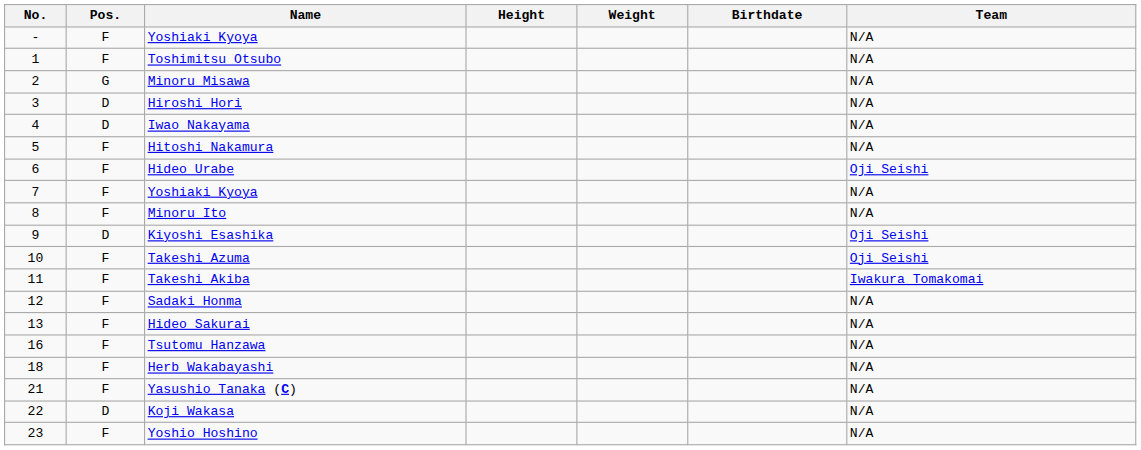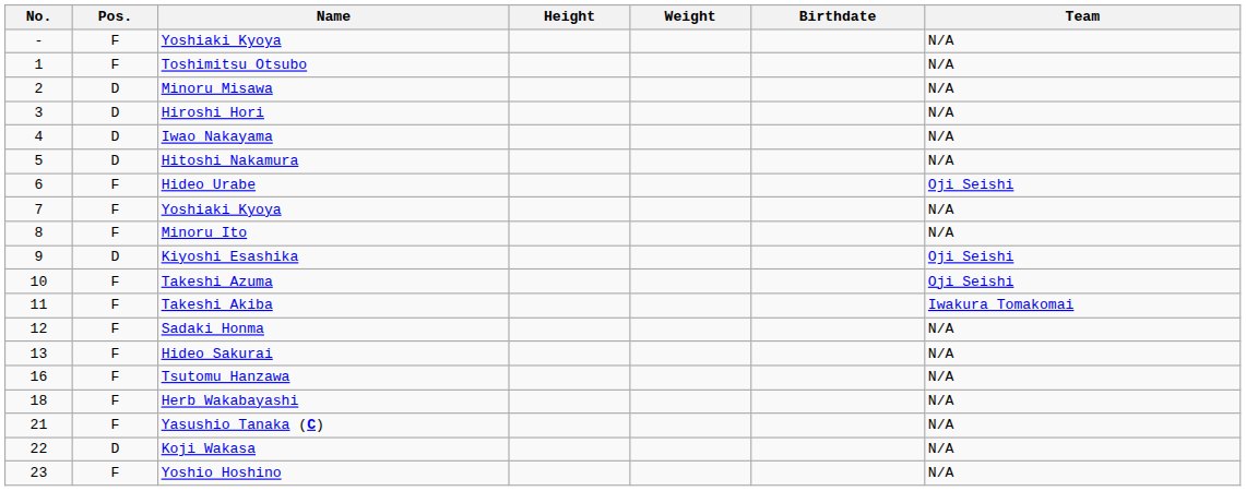 <table class="wikitable sortable" width="80%" style="font-size: 90%; text-align: center;">
 <tr>
 <th>No.</th>
 <th>Pos.</th>
 <th>Name</th>
 <th>Height</th>
 <th>Weight</th>
 <th>Birthdate</th>
 <th>Team</th>
 </tr>
 <tr>
 <td>-</td>
 <td>F</td>
 <td style="text-align:left;"><a href='#'>Yoshiaki Kyoya</a></td>
 <td></td>
 <td></td>
 <td style="text-align:right;"></td>
 <td style="text-align:left;">N/A</td>
 </tr>
 <tr>
 <td>1</td>
 <td>F</td>
 <td style="text-align:left;"><a href='#'>Toshimitsu Otsubo</a></td>
 <td></td>
 <td></td>
 <td style="text-align:right;"></td>
 <td style="text-align:left;">N/A</td>
 </tr>
 <tr>
 <td>2</td>
-<td>G</td>
+<td>D</td>
 <td style="text-align:left;"><a href='#'>Minoru Misawa</a></td>
 <td></td>
 <td></td>
 <td style="text-align:right;"></td>
 <td style="text-align:left;">N/A</td>
 </tr>
 <tr>
 <td>3</td>
 <td>D</td>
 <td style="text-align:left;"><a href='#'>Hiroshi Hori</a></td>
 <td></td>
 <td></td>
 <td style="text-align:right;"></td>
 <td style="text-align:left;">N/A</td>
 </tr>
 <tr>
 <td>4</td>
 <td>D</td>
 <td style="text-align:left;"><a href='#'>Iwao Nakayama</a></td>
 <td></td>
 <td></td>
 <td style="text-align:right;"></td>
 <td style="text-align:left;">N/A</td>
 </tr>
 <tr>
 <td>5</td>
-<td>F</td>
+<td>D</td>
 <td style="text-align:left;"><a href='#'>Hitoshi Nakamura</a></td>
 <td></td>
 <td></td>
 <td style="text-align:right;"></td>
 <td style="text-align:left;">N/A</td>
 </tr>
 <tr>
 <td>6</td>
 <td>F</td>
 <td style="text-align:left;"><a href='#'>Hideo Urabe</a></td>
 <td></td>
 <td></td>
 <td style="text-align:right;"></td>
 <td style="text-align:left;"> <a href='#'>Oji Seishi</a></td>
 </tr>
 <tr>
 <td>7</td>
 <td>F</td>
 <td style="text-align:left;"><a href='#'>Yoshiaki Kyoya</a></td>
 <td></td>
 <td></td>
 <td style="text-align:right;"></td>
 <td style="text-align:left;">N/A</td>
 </tr>
 <tr>
 <td>8</td>
 <td>F</td>
 <td style="text-align:left;"><a href='#'>Minoru Ito</a></td>
 <td></td>
 <td></td>
 <td style="text-align:right;"></td>
 <td style="text-align:left;">N/A</td>
 </tr>
 <tr>
 <td>9</td>
 <td>D</td>
 <td style="text-align:left;"><a href='#'>Kiyoshi Esashika</a></td>
 <td></td>
 <td></td>
 <td style="text-align:right;"></td>
 <td style="text-align:left;"> <a href='#'>Oji Seishi</a></td>
 </tr>
 <tr>
 <td>10</td>
 <td>F</td>
 <td style="text-align:left;"><a href='#'>Takeshi Azuma</a></td>
 <td></td>
 <td></td>
 <td style="text-align:right;"></td>
 <td style="text-align:left;"> <a href='#'>Oji Seishi</a></td>
 </tr>
 <tr>
 <td>11</td>
 <td>F</td>
 <td style="text-align:left;"><a href='#'>Takeshi Akiba</a></td>
 <td></td>
 <td></td>
 <td style="text-align:right;"></td>
 <td style="text-align:left;"> <a href='#'>Iwakura Tomakomai</a></td>
 </tr>
 <tr>
 <td>12</td>
 <td>F</td>
 <td style="text-align:left;"><a href='#'>Sadaki Honma</a></td>
 <td></td>
 <td></td>
 <td style="text-align:right;"></td>
 <td style="text-align:left;">N/A</td>
 </tr>
 <tr>
 <td>13</td>
 <td>F</td>
 <td style="text-align:left;"><a href='#'>Hideo Sakurai</a></td>
 <td></td>
 <td></td>
 <td style="text-align:right;"></td>
 <td style="text-align:left;">N/A</td>
 </tr>
 <tr>
 <td>16</td>
 <td>F</td>
 <td style="text-align:left;"><a href='#'>Tsutomu Hanzawa</a></td>
 <td></td>
 <td></td>
 <td style="text-align:right;"></td>
 <td style="text-align:left;">N/A</td>
 </tr>
 <tr>
 <td>18</td>
 <td>F</td>
 <td style="text-align:left;"><a href='#'>Herb Wakabayashi</a></td>
 <td></td>
 <td></td>
 <td style="text-align:right;"></td>
 <td style="text-align:left;">N/A</td>
 </tr>
 <tr>
 <td>21</td>
 <td>F</td>
 <td style="text-align:left;"><a href='#'>Yasushio Tanaka</a> (<strong><a href='#'>C</a></strong>)</td>
 <td></td>
 <td></td>
 <td style="text-align:right;"></td>
 <td style="text-align:left;">N/A</td>
 </tr>
 <tr>
 <td>22</td>
 <td>D</td>
 <td style="text-align:left;"><a href='#'>Koji Wakasa</a></td>
 <td></td>
 <td></td>
 <td style="text-align:right;"></td>
 <td style="text-align:left;">N/A</td>
 </tr>
 <tr>
 <td>23</td>
 <td>F</td>
 <td style="text-align:left;"><a href='#'>Yoshio Hoshino</a></td>
 <td></td>
 <td></td>
 <td style="text-align:right;"></td>
 <td style="text-align:left;">N/A</td>
 </tr>
 </table>
